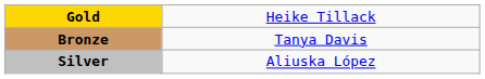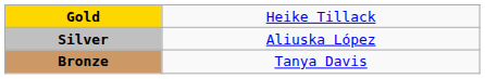 <table class="wikitable" style="text-align:center; " width="35%">
 <tr>
 <td bgcolor="gold"><strong>Gold</strong></td>
 <td><a href='#'>Heike Tillack</a><br>  <small><em></em></small></td>
 </tr>
 <tr>
+<td bgcolor="silver"><strong>Silver</strong></td>
+<td><a href='#'>Aliuska López</a><br>  <small><em></em></small></td>
+</tr>
+<tr>
 <td bgcolor="CC9966"><strong>Bronze</strong></td>
 <td><a href='#'>Tanya Davis</a><br>  <small><em></em></small></td>
 </tr>
-<tr>
-<td bgcolor="silver"><strong>Silver</strong></td>
-<td><a href='#'>Aliuska López</a><br>  <small><em></em></small></td>
-</tr>
 </table>
